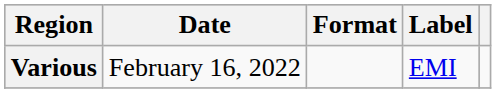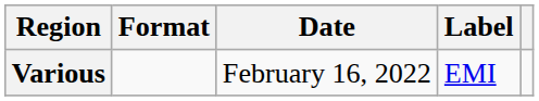 <table class="wikitable plainrowheaders">
 <tr>
 <th scope="col">Region</th>
+<th scope="col">Format</th>
 <th scope="col">Date</th>
-<th scope="col">Format</th>
 <th scope="col">Label</th>
 <th scope="col"></th>
 </tr>
 <tr>
 <th scope="row">Various</th>
+<td></td>
 <td>February 16, 2022</td>
-<td></td>
 <td><a href='#'>EMI</a></td>
 <td align="center"></td>
 </tr>
 </table>
